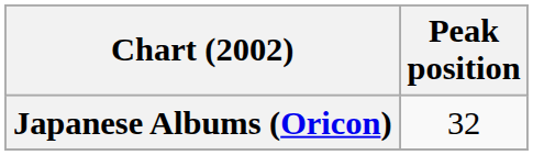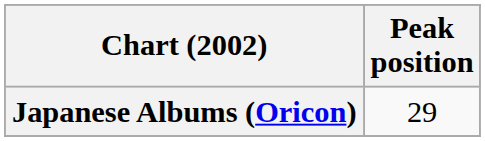 <table class="wikitable sortable plainrowheaders">
 <tr>
 <th>Chart (2002)</th>
 <th>Peak<br>position</th>
 </tr>
 <tr>
 <th scope="row">Japanese Albums (<a href='#'>Oricon</a>)</th>
-<td align="center">32</td>
+<td align="center">29</td>
 </tr>
 <tr>
 </tr>
 <tr>
 </tr>
 </table>
